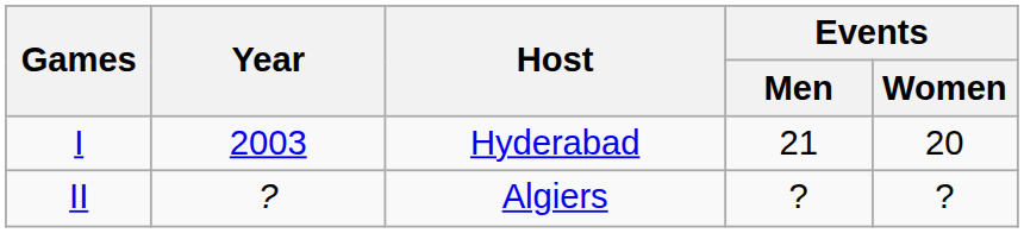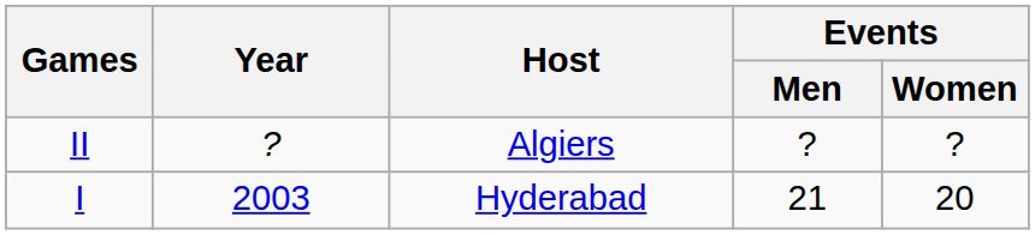 <table class=wikitable style="text-align:center">
 <tr>
 <th rowspan="2" width=60>Games</th>
 <th rowspan="2" width=100>Year</th>
 <th rowspan="2" width=150>Host</th>
 <th colspan="2">Events</th>
 </tr>
 <tr>
 <th width=60>Men</th>
 <th width=60>Women</th>
 </tr>
 <tr>
+<td><a href='#'>II</a></td>
+<td><em>?</em></td>
+<td><a href='#'>Algiers</a></td>
+<td>?</td>
+<td>?</td>
+</tr>
+<tr>
 <td><a href='#'>I</a></td>
 <td><a href='#'>2003</a></td>
 <td><a href='#'>Hyderabad</a></td>
 <td>21</td>
 <td>20</td>
 </tr>
-<tr>
-<td><a href='#'>II</a></td>
-<td><em>?</em></td>
-<td><a href='#'>Algiers</a></td>
-<td>?</td>
-<td>?</td>
-</tr>
 </table>
